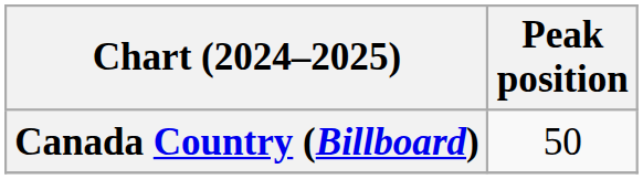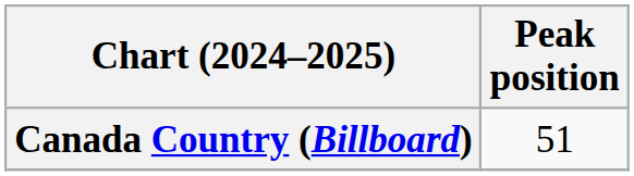 <table class="wikitable sortable plainrowheaders" style="text-align:center">
 <tr>
 <th scope="col">Chart (2024–2025)</th>
 <th scope="col">Peak<br>position</th>
 </tr>
 <tr>
 <th scope="row">Canada <a href='#'>Country</a> (<em><a href='#'>Billboard</a></em>)</th>
-<td>50</td>
+<td>51</td>
 </tr>
 <tr>
 </tr>
 <tr>
 </tr>
 <tr>
 </tr>
 </table>
